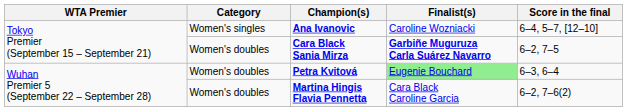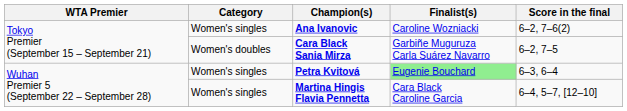 <table class="wikitable"  style="font-size:90%; width:100%;">
 <tr>
 <th>WTA Premier</th>
 <th>Category</th>
 <th>Champion(s)</th>
 <th>Finalist(s)</th>
 <th>Score in the final</th>
 </tr>
 <tr>
 <td rowspan="2"><a href='#'>Tokyo</a><br>Premier<br>(September 15 – September 21)</td>
 <td>Women's singles</td>
 <td> <strong><a href='#'>Ana Ivanovic</a></strong></td>
 <td> <a href='#'>Caroline Wozniacki</a></td>
-<td>6–4, 5–7, [12–10]</td>
+<td>6–2, 7–6(2)</td>
 </tr>
 <tr>
 <td>Women's doubles</td>
 <td> <strong><a href='#'>Cara Black</a></strong> <br> <strong><a href='#'>Sania Mirza</a></strong></td>
-<td><strong> <a href='#'>Garbiñe Muguruza</a> <br> <a href='#'>Carla Suárez Navarro</a></strong></td>
+<td> <a href='#'>Garbiñe Muguruza</a> <br> <a href='#'>Carla Suárez Navarro</a></td>
 <td>6–2, 7–5</td>
 </tr>
 <tr>
 <td rowspan="2"><a href='#'>Wuhan</a><br>Premier 5<br>(September 22 – September 28)</td>
-<td>Women's doubles</td>
+<td>Women's singles</td>
 <td> <strong><a href='#'>Petra Kvitová</a></strong></td>
 <td style="background: lightgreen;"> <a href='#'>Eugenie Bouchard</a></td>
 <td>6–3, 6–4</td>
 </tr>
 <tr>
-<td>Women's doubles</td>
+<td>Women's singles</td>
 <td> <strong><a href='#'>Martina Hingis</a></strong> <br> <strong><a href='#'>Flavia Pennetta</a></strong></td>
 <td> <a href='#'>Cara Black</a>  <br> <a href='#'>Caroline Garcia</a></td>
-<td>6–2, 7–6(2)</td>
+<td>6–4, 5–7, [12–10]</td>
 </tr>
 </table>
